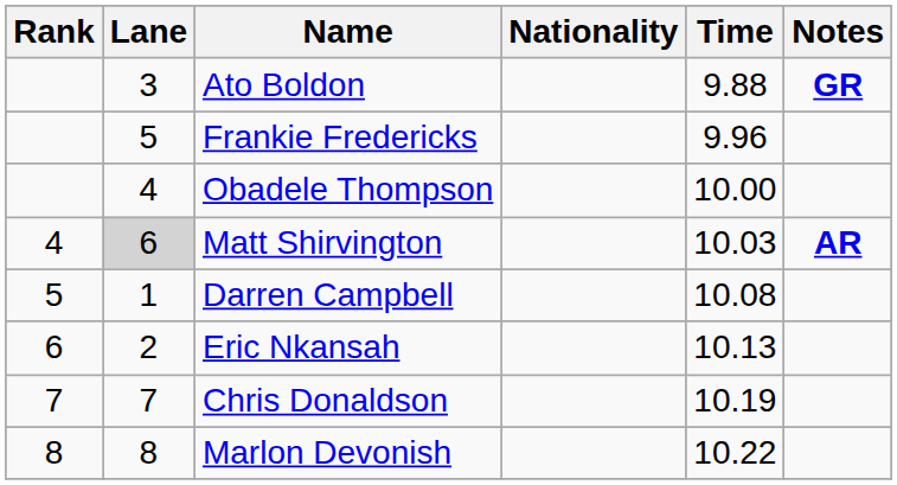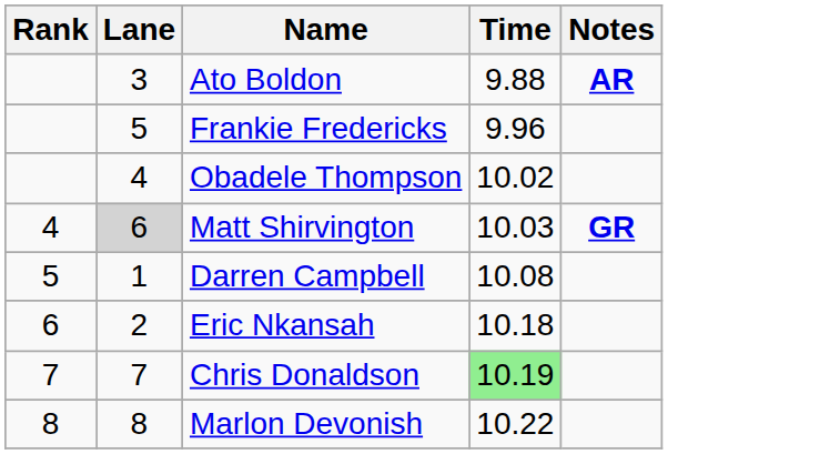 <table class="wikitable sortable" style="text-align:center">
 <tr>
 <th>Rank</th>
 <th>Lane</th>
 <th>Name</th>
-<th>Nationality</th>
 <th>Time</th>
 <th>Notes</th>
 </tr>
 <tr>
 <td></td>
 <td>3</td>
 <td align=left><a href='#'>Ato Boldon</a></td>
-<td align=left></td>
 <td>9.88</td>
-<td><strong><a href='#'>GR</a></strong></td>
+<td><strong><a href='#'>AR</a></strong></td>
 </tr>
 <tr>
 <td></td>
 <td>5</td>
 <td align=left><a href='#'>Frankie Fredericks</a></td>
-<td align=left></td>
 <td>9.96</td>
 <td></td>
 </tr>
 <tr>
 <td></td>
 <td>4</td>
 <td align=left><a href='#'>Obadele Thompson</a></td>
-<td align=left></td>
-<td>10.00</td>
+<td>10.02</td>
 <td></td>
 </tr>
 <tr>
 <td>4</td>
 <td style="background: lightgrey;">6</td>
 <td align=left><a href='#'>Matt Shirvington</a></td>
-<td align=left></td>
 <td>10.03</td>
-<td><strong><a href='#'>AR</a></strong></td>
+<td><strong><a href='#'>GR</a></strong></td>
 </tr>
 <tr>
 <td>5</td>
 <td>1</td>
 <td align=left><a href='#'>Darren Campbell</a></td>
-<td align=left></td>
 <td>10.08</td>
 <td></td>
 </tr>
 <tr>
 <td>6</td>
 <td>2</td>
 <td align=left><a href='#'>Eric Nkansah</a></td>
-<td align=left></td>
-<td>10.13</td>
+<td>10.18</td>
 <td></td>
 </tr>
 <tr>
 <td>7</td>
 <td>7</td>
 <td align=left><a href='#'>Chris Donaldson</a></td>
-<td align=left></td>
-<td>10.19</td>
+<td style="background: lightgreen;">10.19</td>
 <td></td>
 </tr>
 <tr>
 <td>8</td>
 <td>8</td>
 <td align=left><a href='#'>Marlon Devonish</a></td>
-<td align=left></td>
 <td>10.22</td>
 <td></td>
 </tr>
 </table>
